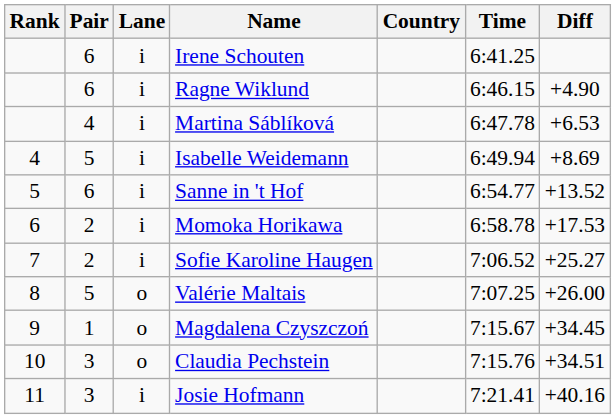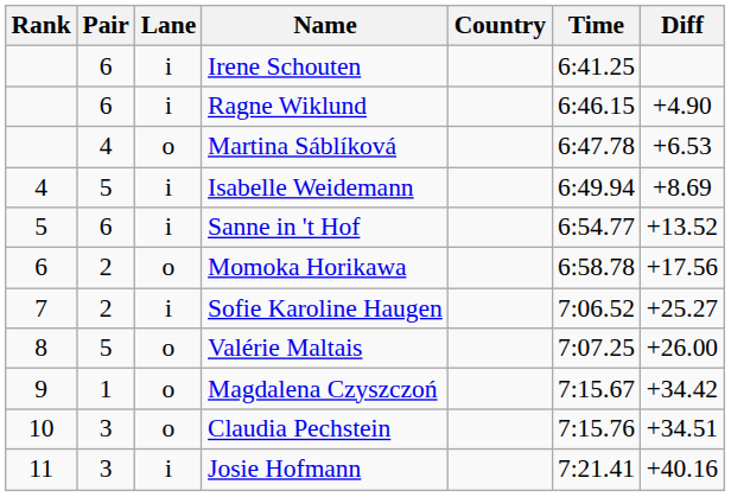 <table class="wikitable sortable" style="text-align:center">
 <tr>
 <th>Rank</th>
 <th>Pair</th>
 <th>Lane</th>
 <th>Name</th>
 <th>Country</th>
 <th>Time</th>
 <th>Diff</th>
 </tr>
 <tr>
 <td></td>
 <td>6</td>
 <td>i</td>
 <td align=left><a href='#'>Irene Schouten</a></td>
 <td align=left></td>
 <td>6:41.25</td>
 <td></td>
 </tr>
 <tr>
 <td></td>
 <td>6</td>
 <td>i</td>
 <td align=left><a href='#'>Ragne Wiklund</a></td>
 <td align=left></td>
 <td>6:46.15</td>
 <td>+4.90</td>
 </tr>
 <tr>
 <td></td>
 <td>4</td>
-<td>i</td>
+<td>o</td>
 <td align=left><a href='#'>Martina Sáblíková</a></td>
 <td align=left></td>
 <td>6:47.78</td>
 <td>+6.53</td>
 </tr>
 <tr>
 <td>4</td>
 <td>5</td>
 <td>i</td>
 <td align=left><a href='#'>Isabelle Weidemann</a></td>
 <td align=left></td>
 <td>6:49.94</td>
 <td>+8.69</td>
 </tr>
 <tr>
 <td>5</td>
 <td>6</td>
 <td>i</td>
 <td align=left><a href='#'>Sanne in 't Hof</a></td>
 <td align=left></td>
 <td>6:54.77</td>
 <td>+13.52</td>
 </tr>
 <tr>
 <td>6</td>
 <td>2</td>
-<td>i</td>
+<td>o</td>
 <td align=left><a href='#'>Momoka Horikawa</a></td>
 <td align=left></td>
 <td>6:58.78</td>
-<td>+17.53</td>
+<td>+17.56</td>
 </tr>
 <tr>
 <td>7</td>
 <td>2</td>
 <td>i</td>
 <td align=left><a href='#'>Sofie Karoline Haugen</a></td>
 <td align=left></td>
 <td>7:06.52</td>
 <td>+25.27</td>
 </tr>
 <tr>
 <td>8</td>
 <td>5</td>
 <td>o</td>
 <td align=left><a href='#'>Valérie Maltais</a></td>
 <td align=left></td>
 <td>7:07.25</td>
 <td>+26.00</td>
 </tr>
 <tr>
 <td>9</td>
 <td>1</td>
 <td>o</td>
 <td align=left><a href='#'>Magdalena Czyszczoń</a></td>
 <td align=left></td>
 <td>7:15.67</td>
-<td>+34.45</td>
+<td>+34.42</td>
 </tr>
 <tr>
 <td>10</td>
 <td>3</td>
 <td>o</td>
 <td align=left><a href='#'>Claudia Pechstein</a></td>
 <td align=left></td>
 <td>7:15.76</td>
 <td>+34.51</td>
 </tr>
 <tr>
 <td>11</td>
 <td>3</td>
 <td>i</td>
 <td align=left><a href='#'>Josie Hofmann</a></td>
 <td align=left></td>
 <td>7:21.41</td>
 <td>+40.16</td>
 </tr>
 </table>
